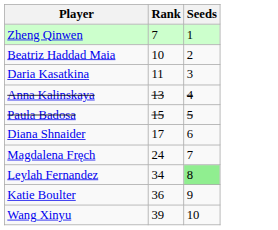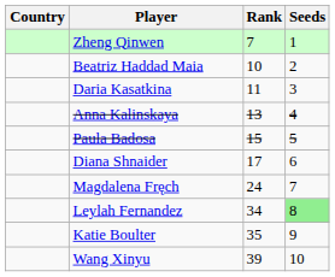 <table class="sortable wikitable">
 <tr>
+<th width="60">Country</th>
 <th width="175">Player</th>
 <th>Rank</th>
 <th>Seeds</th>
 </tr>
 <tr style="background:#cfc;">
+<td></td>
 <td><a href='#'>Zheng Qinwen</a></td>
 <td>7</td>
 <td>1</td>
 </tr>
 <tr>
+<td></td>
 <td><a href='#'>Beatriz Haddad Maia</a></td>
 <td>10</td>
 <td>2</td>
 </tr>
 <tr>
+<td></td>
 <td><a href='#'>Daria Kasatkina</a></td>
 <td>11</td>
 <td>3</td>
 </tr>
 <tr>
+<td></td>
 <td><s><a href='#'>Anna Kalinskaya</a></s></td>
 <td><s>13</s></td>
 <td><s>4</s></td>
 </tr>
 <tr>
+<td><s></s></td>
 <td><s><a href='#'>Paula Badosa</a></s></td>
 <td><s>15</s></td>
 <td><s>5</s></td>
 </tr>
 <tr>
+<td></td>
 <td><a href='#'>Diana Shnaider</a></td>
 <td>17</td>
 <td>6</td>
 </tr>
 <tr>
+<td></td>
 <td><a href='#'>Magdalena Fręch</a></td>
 <td>24</td>
 <td>7</td>
 </tr>
 <tr>
+<td></td>
 <td><a href='#'>Leylah Fernandez</a></td>
 <td>34</td>
 <td style="background: lightgreen;">8</td>
 </tr>
 <tr>
+<td></td>
 <td><a href='#'>Katie Boulter</a></td>
-<td>36</td>
+<td>35</td>
 <td>9</td>
 </tr>
 <tr>
+<td></td>
 <td><a href='#'>Wang Xinyu</a></td>
 <td>39</td>
 <td>10</td>
 </tr>
 </table>
